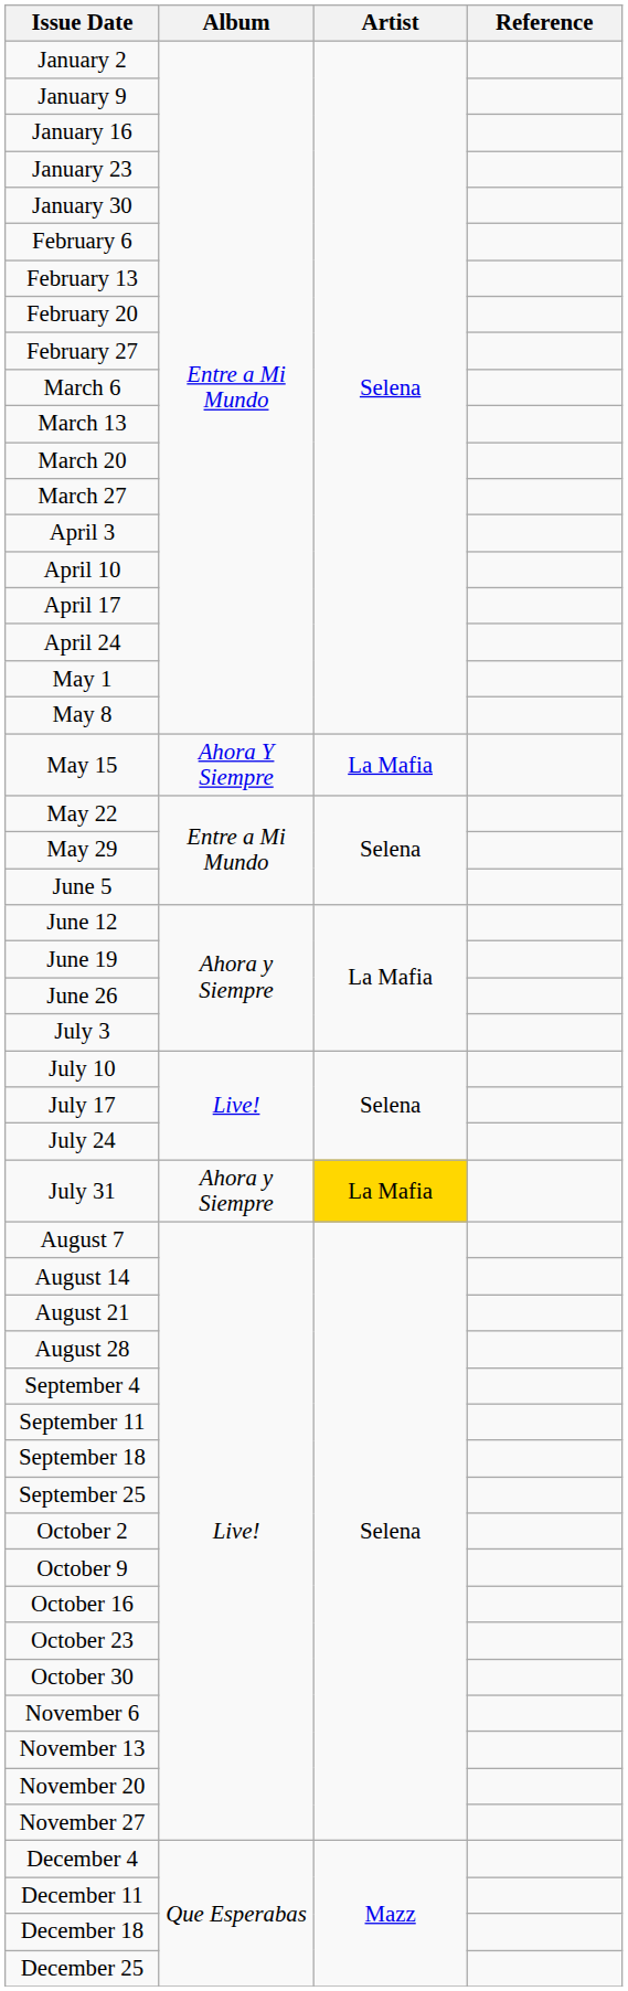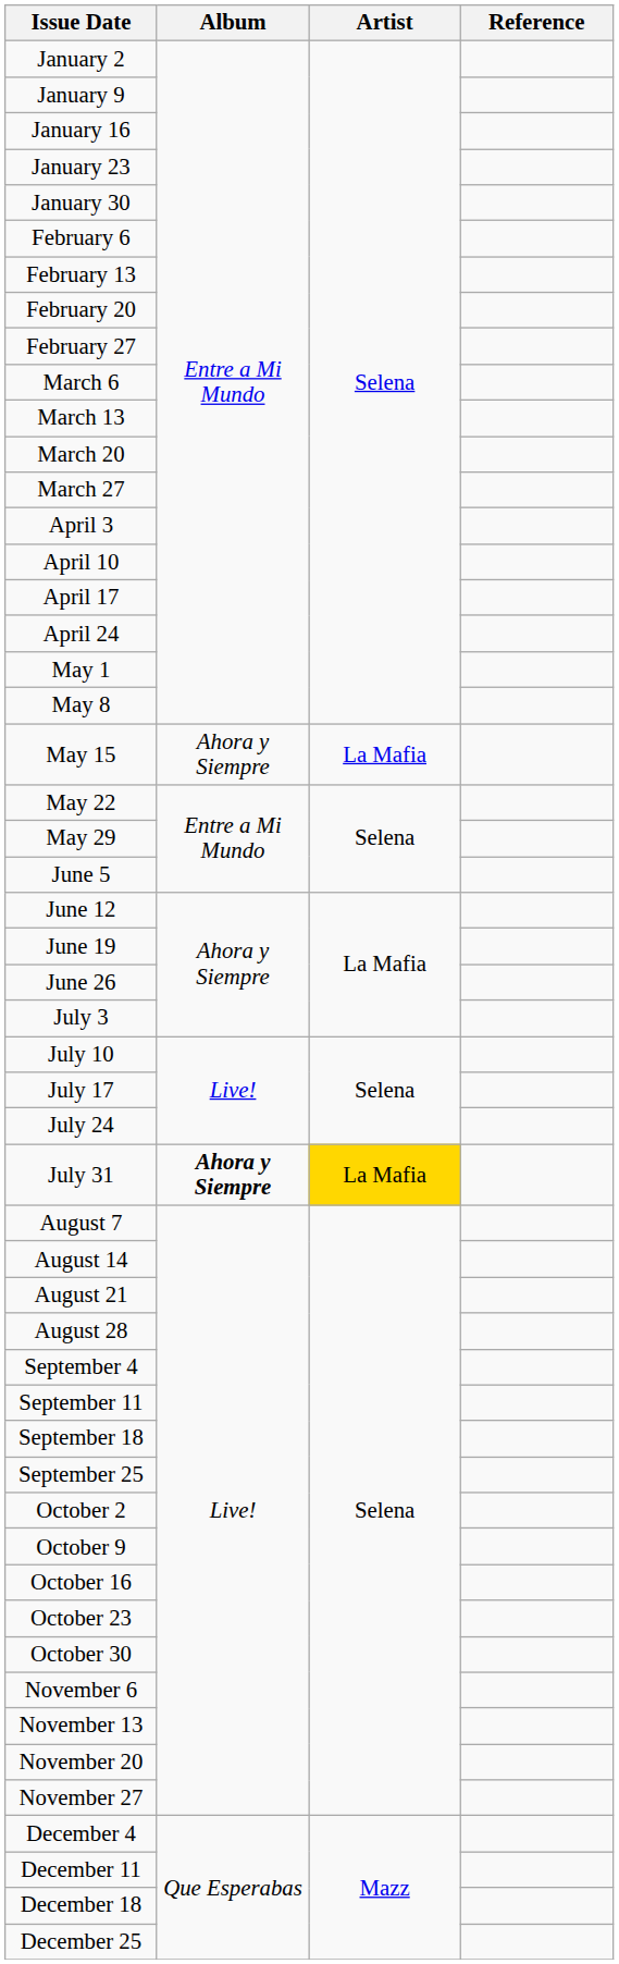 <table class="wikitable" style="text-align: center">
 <tr>
 <th width="100">Issue Date</th>
 <th width="100">Album</th>
 <th width="100">Artist</th>
 <th width="100" class="unsortable">Reference</th>
 </tr>
 <tr>
 <td>January 2</td>
 <td rowspan="19"><em><a href='#'>Entre a Mi Mundo</a></em></td>
 <td rowspan="19"><a href='#'>Selena</a></td>
 <td></td>
 </tr>
 <tr>
 <td>January 9</td>
 <td></td>
 </tr>
 <tr>
 <td>January 16</td>
 <td></td>
 </tr>
 <tr>
 <td>January 23</td>
 <td></td>
 </tr>
 <tr>
 <td>January 30</td>
 <td></td>
 </tr>
 <tr>
 <td>February 6</td>
 <td></td>
 </tr>
 <tr>
 <td>February 13</td>
 <td></td>
 </tr>
 <tr>
 <td>February 20</td>
 <td></td>
 </tr>
 <tr>
 <td>February 27</td>
 <td></td>
 </tr>
 <tr>
 <td>March 6</td>
 <td></td>
 </tr>
 <tr>
 <td>March 13</td>
 <td></td>
 </tr>
 <tr>
 <td>March 20</td>
 <td></td>
 </tr>
 <tr>
 <td>March 27</td>
 <td></td>
 </tr>
 <tr>
 <td>April 3</td>
 <td></td>
 </tr>
 <tr>
 <td>April 10</td>
 <td></td>
 </tr>
 <tr>
 <td>April 17</td>
 <td></td>
 </tr>
 <tr>
 <td>April 24</td>
 <td></td>
 </tr>
 <tr>
 <td>May 1</td>
 <td></td>
 </tr>
 <tr>
 <td>May 8</td>
 <td></td>
 </tr>
 <tr>
 <td>May 15</td>
-<td><em><a href='#'>Ahora Y Siempre</a></em></td>
+<td><em>Ahora y Siempre</em> </td>
 <td><a href='#'>La Mafia</a></td>
 <td></td>
 </tr>
 <tr>
 <td>May 22</td>
 <td rowspan="3"><em>Entre a Mi Mundo</em> </td>
 <td rowspan="3">Selena</td>
 <td></td>
 </tr>
 <tr>
 <td>May 29</td>
 <td></td>
 </tr>
 <tr>
 <td>June 5</td>
 <td></td>
 </tr>
 <tr>
 <td>June 12</td>
 <td rowspan="4"><em>Ahora y Siempre</em> </td>
 <td rowspan="4">La Mafia</td>
 <td></td>
 </tr>
 <tr>
 <td>June 19</td>
 <td></td>
 </tr>
 <tr>
 <td>June 26</td>
 <td></td>
 </tr>
 <tr>
 <td>July 3</td>
 <td></td>
 </tr>
 <tr>
 <td>July 10</td>
 <td rowspan="3"><em><a href='#'>Live!</a></em></td>
 <td rowspan="3">Selena</td>
 <td></td>
 </tr>
 <tr>
 <td>July 17</td>
 <td></td>
 </tr>
 <tr>
 <td>July 24</td>
 <td></td>
 </tr>
 <tr>
 <td>July 31</td>
-<td><em>Ahora y Siempre</em> </td>
+<td><strong><em>Ahora y Siempre</em> </strong></td>
 <td style="background: gold;">La Mafia</td>
 <td></td>
 </tr>
 <tr>
 <td>August 7</td>
 <td rowspan="17"><em>Live!</em> </td>
 <td rowspan="17">Selena</td>
 <td></td>
 </tr>
 <tr>
 <td>August 14</td>
 <td></td>
 </tr>
 <tr>
 <td>August 21</td>
 <td></td>
 </tr>
 <tr>
 <td>August 28</td>
 <td></td>
 </tr>
 <tr>
 <td>September 4</td>
 <td></td>
 </tr>
 <tr>
 <td>September 11</td>
 <td></td>
 </tr>
 <tr>
 <td>September 18</td>
 <td></td>
 </tr>
 <tr>
 <td>September 25</td>
 <td></td>
 </tr>
 <tr>
 <td>October 2</td>
 <td></td>
 </tr>
 <tr>
 <td>October 9</td>
 <td></td>
 </tr>
 <tr>
 <td>October 16</td>
 <td></td>
 </tr>
 <tr>
 <td>October 23</td>
 <td></td>
 </tr>
 <tr>
 <td>October 30</td>
 <td></td>
 </tr>
 <tr>
 <td>November 6</td>
 <td></td>
 </tr>
 <tr>
 <td>November 13</td>
 <td></td>
 </tr>
 <tr>
 <td>November 20</td>
 <td></td>
 </tr>
 <tr>
 <td>November 27</td>
 <td></td>
 </tr>
 <tr>
 <td>December 4</td>
 <td rowspan="4"><em>Que Esperabas</em></td>
 <td rowspan="4"><a href='#'>Mazz</a></td>
 <td></td>
 </tr>
 <tr>
 <td>December 11</td>
 <td></td>
 </tr>
 <tr>
 <td>December 18</td>
 <td></td>
 </tr>
 <tr>
 <td>December 25</td>
 <td></td>
 </tr>
 </table>
